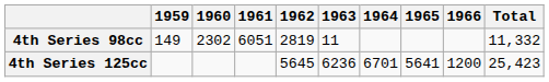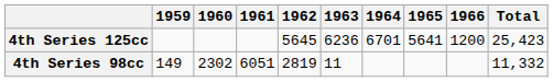 <table class="wikitable">
 <tr>
 <th></th>
 <th>1959</th>
 <th>1960</th>
 <th>1961</th>
 <th>1962</th>
 <th>1963</th>
 <th>1964</th>
 <th>1965</th>
 <th>1966</th>
 <th>Total</th>
 </tr>
 <tr>
+<th>4th Series 125cc</th>
+<td></td>
+<td></td>
+<td></td>
+<td>5645</td>
+<td>6236</td>
+<td>6701</td>
+<td>5641</td>
+<td>1200</td>
+<td>25,423</td>
+</tr>
+<tr>
 <th>4th Series 98cc</th>
 <td>149</td>
 <td>2302</td>
 <td>6051</td>
 <td>2819</td>
 <td>11</td>
 <td></td>
 <td></td>
 <td></td>
 <td>11,332</td>
 </tr>
-<tr>
-<th>4th Series 125cc</th>
-<td></td>
-<td></td>
-<td></td>
-<td>5645</td>
-<td>6236</td>
-<td>6701</td>
-<td>5641</td>
-<td>1200</td>
-<td>25,423</td>
-</tr>
 </table>
